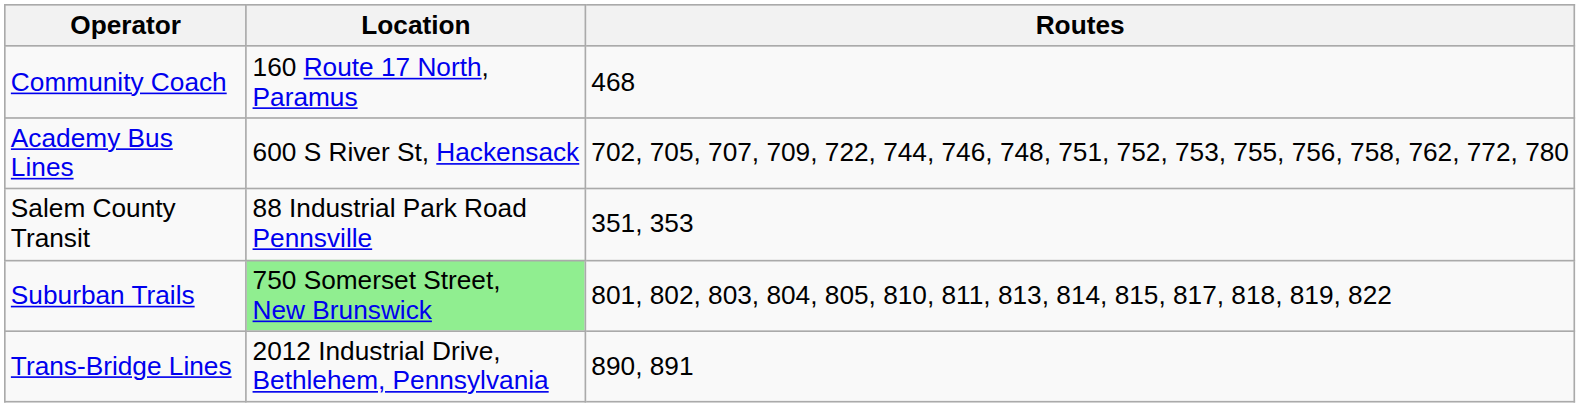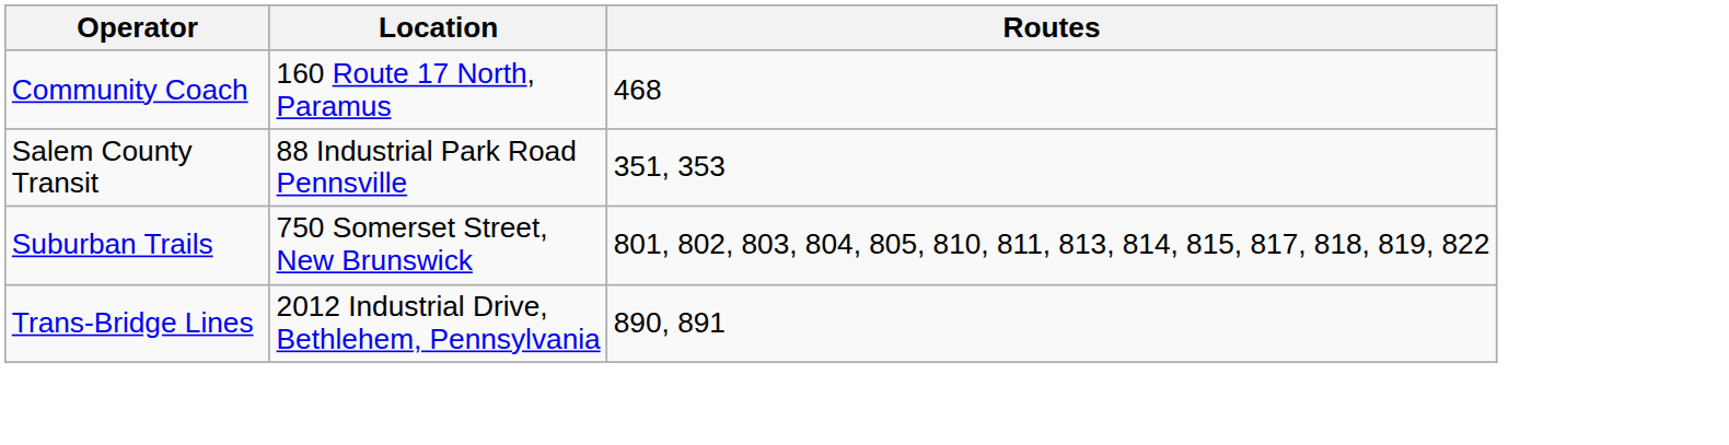 <table class="wikitable">
 <tr>
 <th width="140px">Operator</th>
 <th>Location</th>
 <th>Routes</th>
 </tr>
 <tr>
 <td><a href='#'>Community Coach</a></td>
 <td>160 <a href='#'>Route 17 North</a>,<br><a href='#'>Paramus</a></td>
 <td>468</td>
 </tr>
 <tr>
-<td><a href='#'>Academy Bus Lines</a></td>
-<td>600 S River St, <a href='#'>Hackensack</a></td>
-<td>702, 705, 707, 709, 722, 744, 746, 748, 751, 752, 753, 755, 756, 758, 762, 772, 780</td>
-</tr>
-<tr>
 <td>Salem County Transit</td>
 <td>88 Industrial Park Road<br><a href='#'>Pennsville</a></td>
 <td>351, 353</td>
 </tr>
 <tr>
 <td><a href='#'>Suburban Trails</a></td>
-<td style="background: lightgreen;">750 Somerset Street,<br><a href='#'>New Brunswick</a></td>
+<td>750 Somerset Street,<br><a href='#'>New Brunswick</a></td>
 <td>801, 802, 803, 804, 805, 810, 811, 813, 814, 815, 817, 818, 819, 822</td>
 </tr>
 <tr>
 <td><a href='#'>Trans-Bridge Lines</a></td>
 <td>2012 Industrial Drive,<br><a href='#'>Bethlehem, Pennsylvania</a></td>
 <td>890, 891</td>
 </tr>
 </table>
